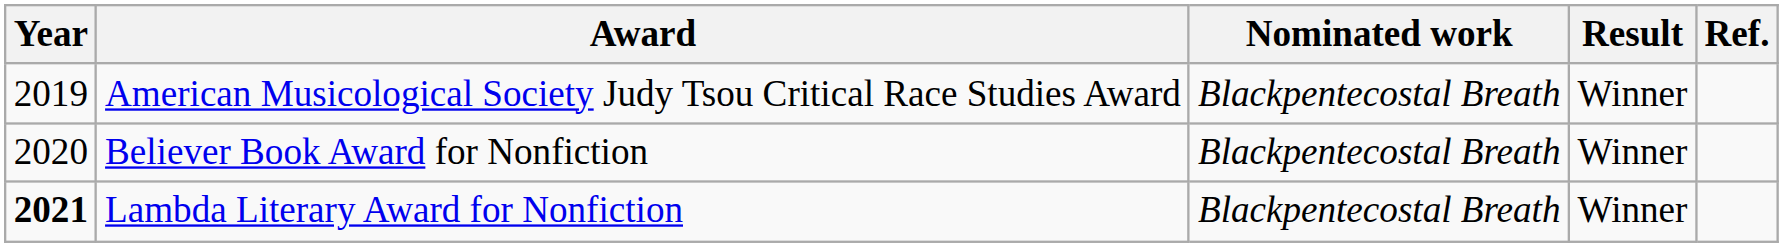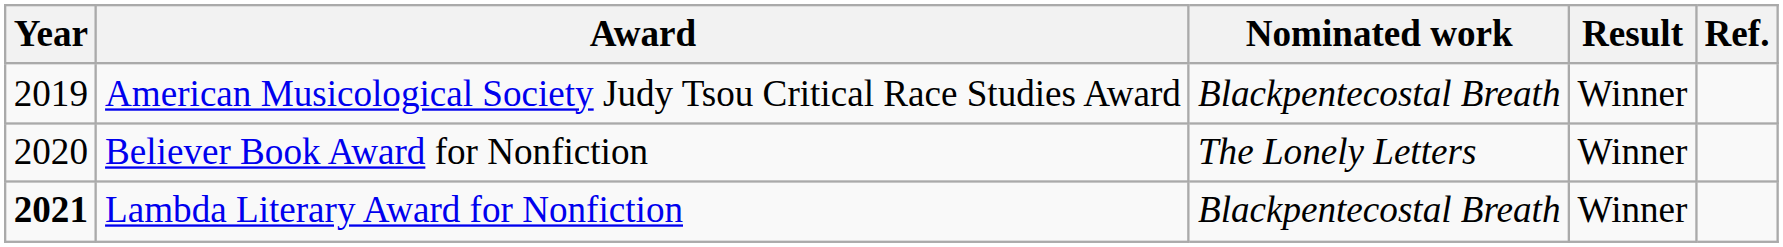 <table class="wikitable">
 <tr>
 <th>Year</th>
 <th>Award</th>
 <th>Nominated work</th>
 <th>Result</th>
 <th>Ref.</th>
 </tr>
 <tr>
 <td>2019</td>
 <td><a href='#'>American Musicological Society</a> Judy Tsou Critical Race Studies Award</td>
 <td><em>Blackpentecostal Breath</em></td>
 <td>Winner</td>
 <td></td>
 </tr>
 <tr>
 <td>2020</td>
 <td><a href='#'>Believer Book Award</a> for Nonfiction</td>
-<td><em>Blackpentecostal Breath</em></td>
+<td><em>The Lonely Letters</em></td>
 <td>Winner</td>
 <td></td>
 </tr>
 <tr>
 <td><strong>2021</strong></td>
 <td><a href='#'>Lambda Literary Award for Nonfiction</a></td>
 <td><em>Blackpentecostal Breath</em></td>
 <td>Winner</td>
 <td></td>
 </tr>
 </table>
